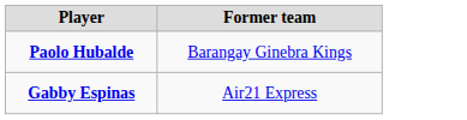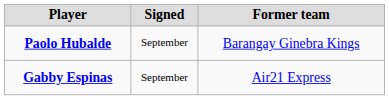 <table class="wikitable" style="text-align: center">
 <tr align="center" bgcolor="#dddddd">
 <td style="width:140px"><strong>Player</strong></td>
+<td style="width:70px"><strong>Signed</strong></td>
 <td style="width:210px"><strong>Former team</strong></td>
 </tr>
 <tr style="height:40px">
 <td><strong><a href='#'>Paolo Hubalde</a></strong></td>
+<td style="font-size: 80%">September</td>
 <td><a href='#'>Barangay Ginebra Kings</a></td>
 </tr>
 <tr style="height:40px">
 <td><strong><a href='#'>Gabby Espinas</a></strong></td>
+<td style="font-size: 80%">September</td>
 <td><a href='#'>Air21 Express</a></td>
 </tr>
 </table>
